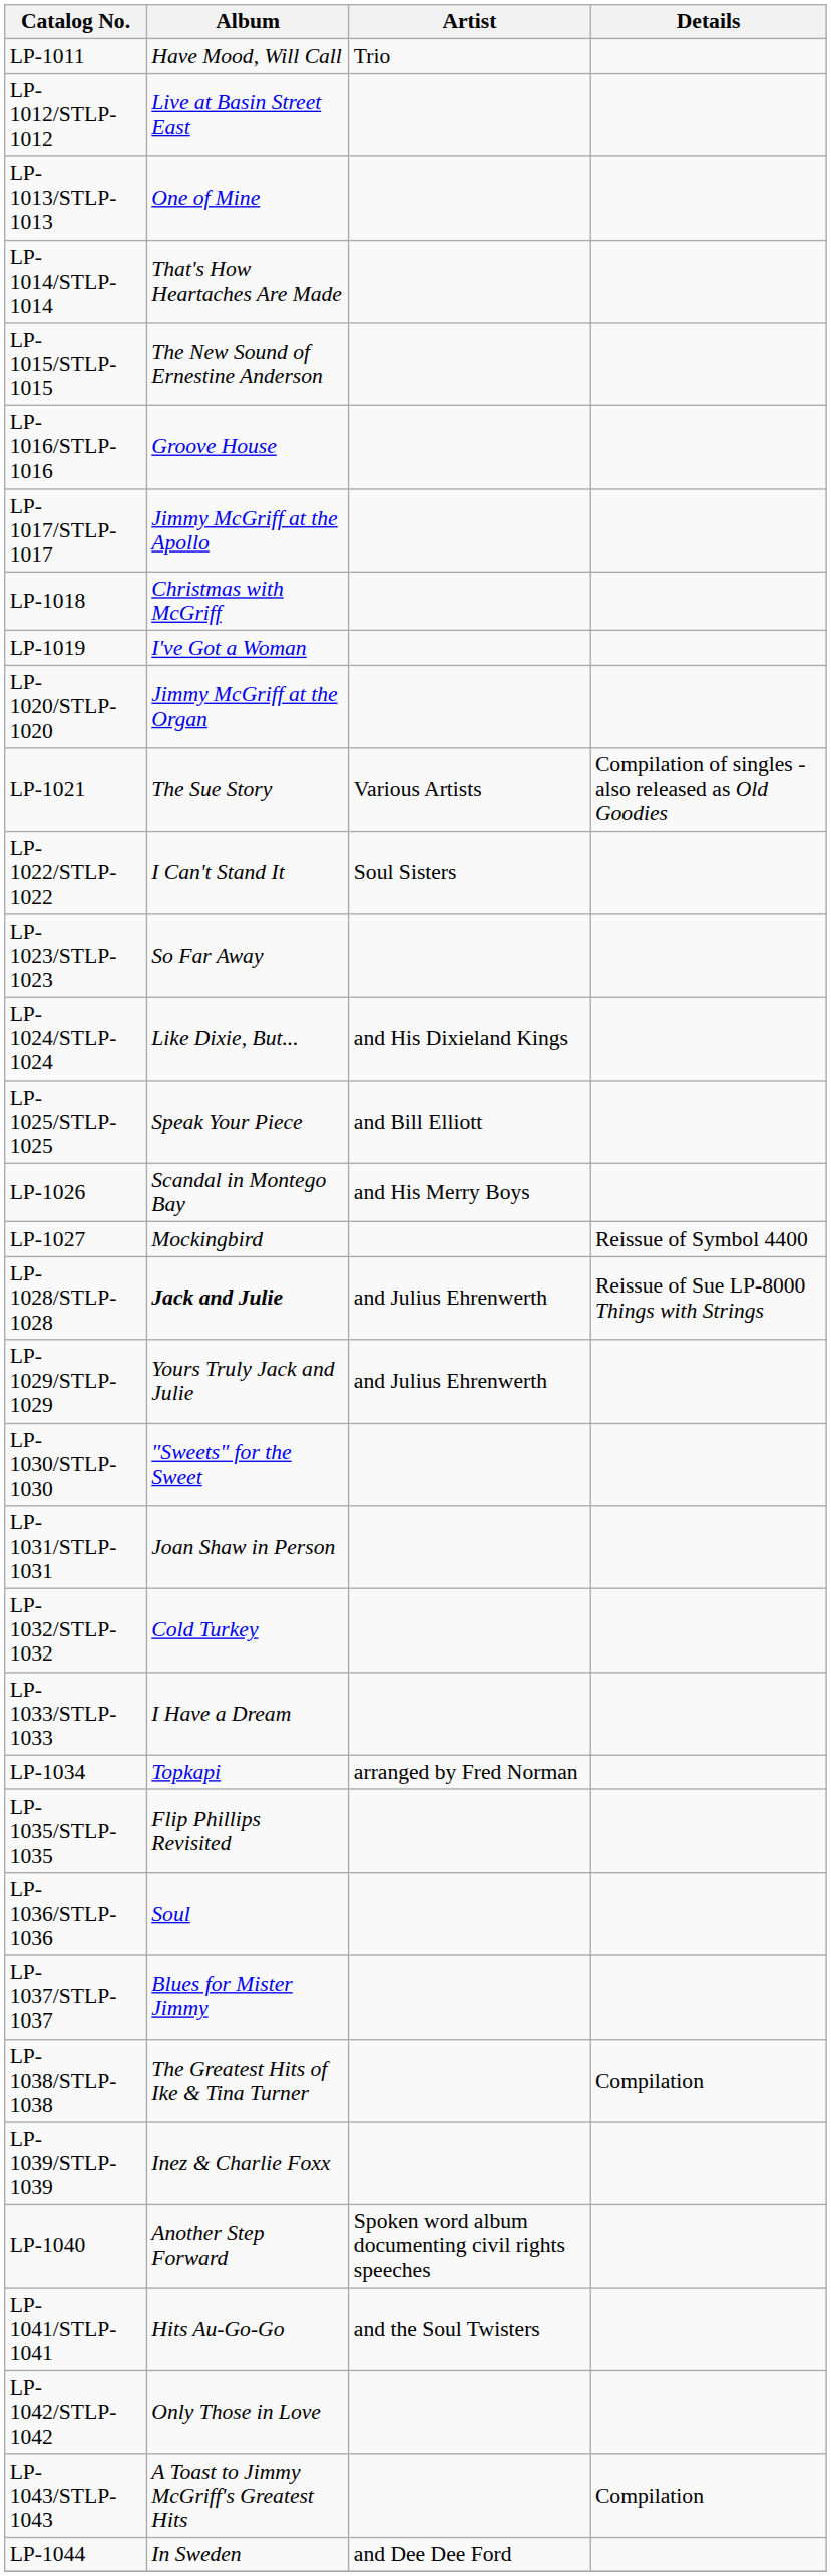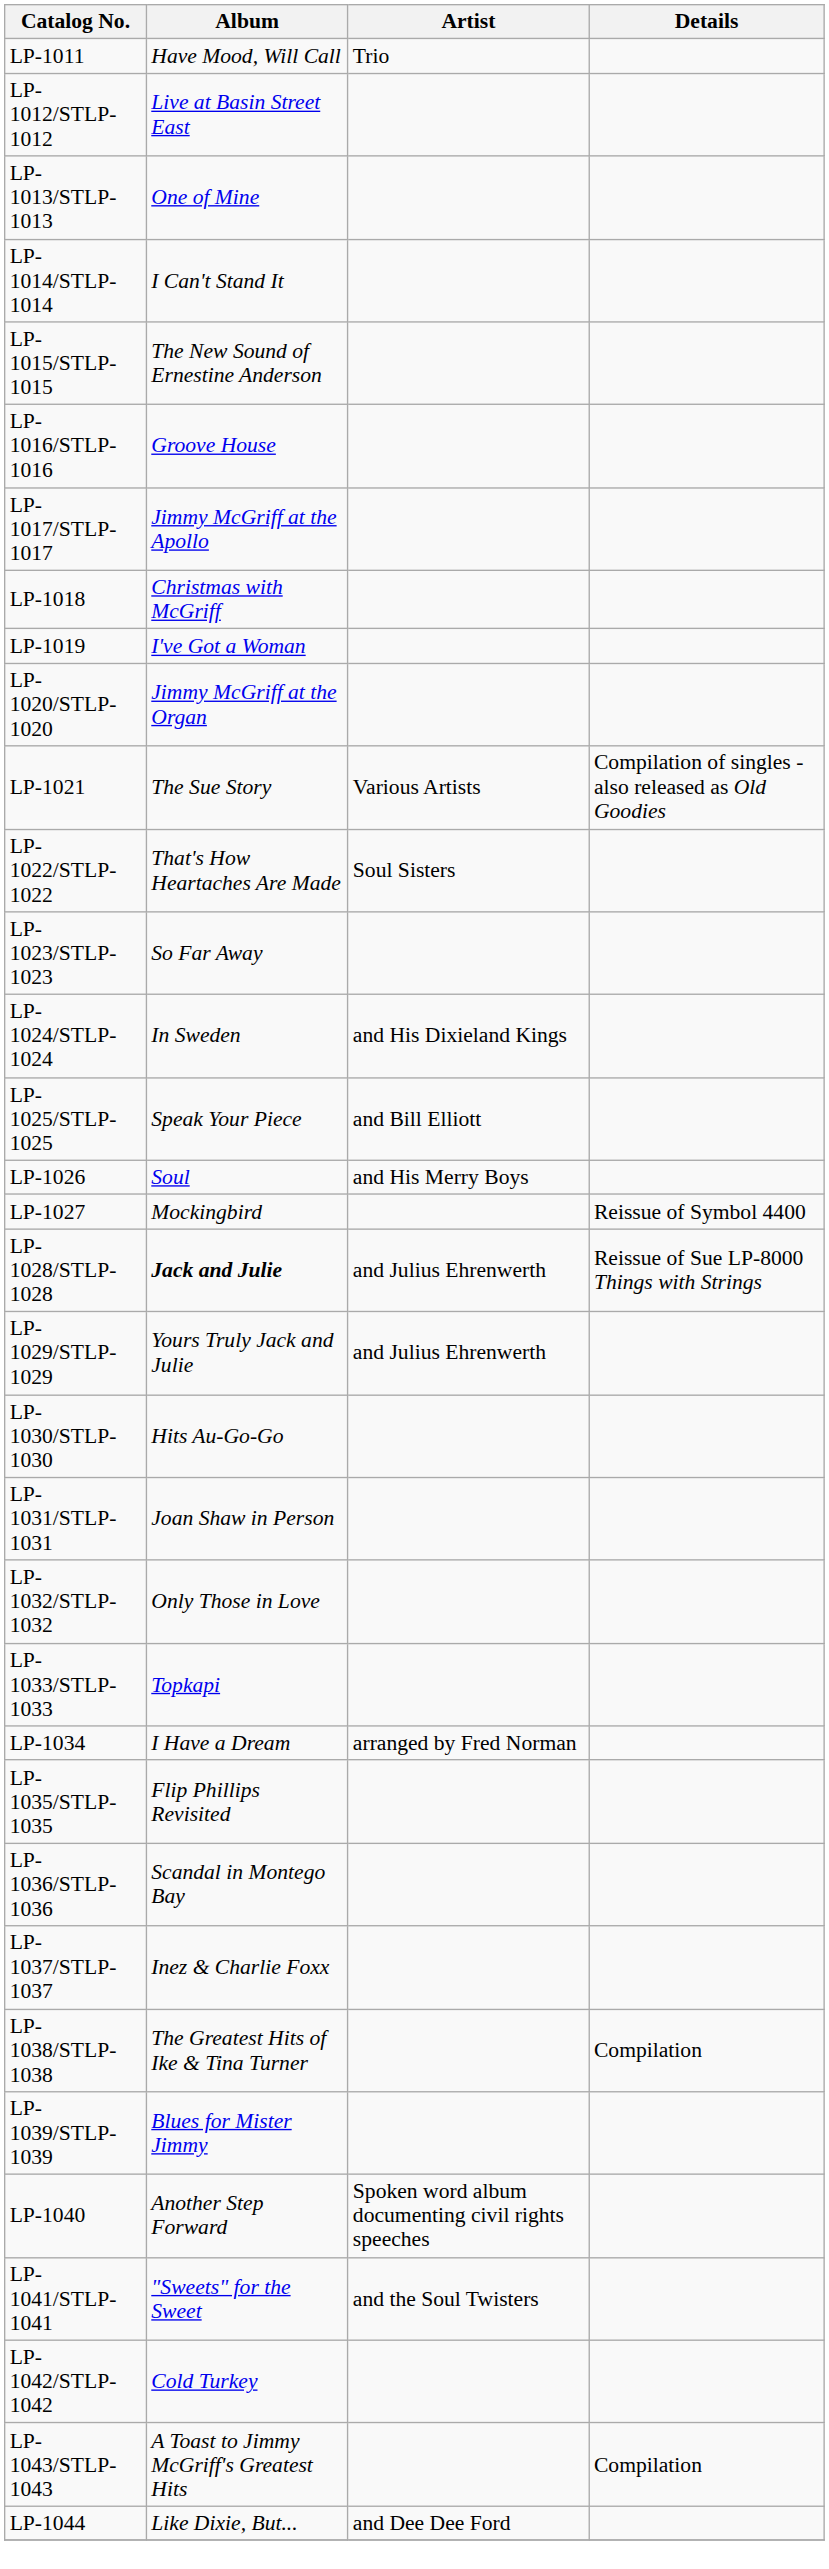 <table class="wikitable sortable">
 <tr>
 <th>Catalog No.</th>
 <th>Album</th>
 <th>Artist</th>
 <th>Details</th>
 </tr>
 <tr>
 <td>LP-1011</td>
 <td><em>Have Mood, Will Call</em></td>
 <td> Trio</td>
 <td></td>
 </tr>
 <tr>
 <td>LP-1012/STLP-1012</td>
 <td><em><a href='#'>Live at Basin Street East</a></em></td>
 <td></td>
 <td></td>
 </tr>
 <tr>
 <td>LP-1013/STLP-1013</td>
 <td><em><a href='#'>One of Mine</a></em></td>
 <td></td>
 <td></td>
 </tr>
 <tr>
 <td>LP-1014/STLP-1014</td>
-<td><em>That's How Heartaches Are Made</em></td>
+<td><em>I Can't Stand It</em></td>
 <td></td>
 <td></td>
 </tr>
 <tr>
 <td>LP-1015/STLP-1015</td>
 <td><em>The New Sound of Ernestine Anderson</em></td>
 <td></td>
 <td></td>
 </tr>
 <tr>
 <td>LP-1016/STLP-1016</td>
 <td><em><a href='#'>Groove House</a></em></td>
 <td></td>
 <td></td>
 </tr>
 <tr>
 <td>LP-1017/STLP-1017</td>
 <td><em><a href='#'>Jimmy McGriff at the Apollo</a></em></td>
 <td></td>
 <td></td>
 </tr>
 <tr>
 <td>LP-1018</td>
 <td><em><a href='#'>Christmas with McGriff</a></em></td>
 <td></td>
 <td></td>
 </tr>
 <tr>
 <td>LP-1019</td>
 <td><em><a href='#'>I've Got a Woman</a></em></td>
 <td></td>
 <td></td>
 </tr>
 <tr>
 <td>LP-1020/STLP-1020</td>
 <td><em><a href='#'>Jimmy McGriff at the Organ</a></em></td>
 <td></td>
 <td></td>
 </tr>
 <tr>
 <td>LP-1021</td>
 <td><em>The Sue Story</em></td>
 <td>Various Artists</td>
 <td>Compilation of singles - also released as <em>Old Goodies</em></td>
 </tr>
 <tr>
 <td>LP-1022/STLP-1022</td>
-<td><em>I Can't Stand It</em></td>
+<td><em>That's How Heartaches Are Made</em></td>
 <td>Soul Sisters</td>
 <td></td>
 </tr>
 <tr>
 <td>LP-1023/STLP-1023</td>
 <td><em>So Far Away</em></td>
 <td></td>
 <td></td>
 </tr>
 <tr>
 <td>LP-1024/STLP-1024</td>
-<td><em>Like Dixie, But...</em></td>
+<td><em>In Sweden</em></td>
 <td> and His Dixieland Kings</td>
 <td></td>
 </tr>
 <tr>
 <td>LP-1025/STLP-1025</td>
 <td><em>Speak Your Piece</em></td>
 <td> and Bill Elliott</td>
 <td></td>
 </tr>
 <tr>
 <td>LP-1026</td>
-<td><em>Scandal in Montego Bay</em></td>
+<td><em><a href='#'>Soul</a></em></td>
 <td> and His Merry Boys</td>
 <td></td>
 </tr>
 <tr>
 <td>LP-1027</td>
 <td><em>Mockingbird</em></td>
 <td></td>
 <td>Reissue of Symbol 4400</td>
 </tr>
 <tr>
 <td>LP-1028/STLP-1028</td>
 <td><strong><em>Jack and Julie</em></strong></td>
 <td> and Julius Ehrenwerth</td>
 <td>Reissue of Sue LP-8000 <em>Things with Strings</em></td>
 </tr>
 <tr>
 <td>LP-1029/STLP-1029</td>
 <td><em>Yours Truly Jack and Julie</em></td>
 <td> and Julius Ehrenwerth</td>
 <td></td>
 </tr>
 <tr>
 <td>LP-1030/STLP-1030</td>
-<td><em><a href='#'>"Sweets" for the Sweet</a></em></td>
+<td><em>Hits Au-Go-Go</em></td>
 <td></td>
 <td></td>
 </tr>
 <tr>
 <td>LP-1031/STLP-1031</td>
 <td><em>Joan Shaw in Person</em></td>
 <td></td>
 <td></td>
 </tr>
 <tr>
 <td>LP-1032/STLP-1032</td>
-<td><em><a href='#'>Cold Turkey</a></em></td>
+<td><em>Only Those in Love</em></td>
 <td></td>
 <td></td>
 </tr>
 <tr>
 <td>LP-1033/STLP-1033</td>
-<td><em>I Have a Dream</em></td>
+<td><em><a href='#'>Topkapi</a></em></td>
 <td></td>
 <td></td>
 </tr>
 <tr>
 <td>LP-1034</td>
-<td><em><a href='#'>Topkapi</a></em></td>
+<td><em>I Have a Dream</em></td>
 <td> arranged by Fred Norman</td>
 <td></td>
 </tr>
 <tr>
 <td>LP-1035/STLP-1035</td>
 <td><em>Flip Phillips Revisited</em></td>
 <td></td>
 <td></td>
 </tr>
 <tr>
 <td>LP-1036/STLP-1036</td>
-<td><em><a href='#'>Soul</a></em></td>
+<td><em>Scandal in Montego Bay</em></td>
 <td></td>
 <td></td>
 </tr>
 <tr>
 <td>LP-1037/STLP-1037</td>
-<td><em><a href='#'>Blues for Mister Jimmy</a></em></td>
+<td><em>Inez & Charlie Foxx</em></td>
 <td></td>
 <td></td>
 </tr>
 <tr>
 <td>LP-1038/STLP-1038</td>
 <td><em>The Greatest Hits of Ike & Tina Turner</em></td>
 <td></td>
 <td>Compilation</td>
 </tr>
 <tr>
 <td>LP-1039/STLP-1039</td>
-<td><em>Inez & Charlie Foxx</em></td>
+<td><em><a href='#'>Blues for Mister Jimmy</a></em></td>
 <td></td>
 <td></td>
 </tr>
 <tr>
 <td>LP-1040</td>
 <td><em>Another Step Forward</em></td>
 <td>Spoken word album documenting civil rights speeches</td>
 </tr>
 <tr>
 <td>LP-1041/STLP-1041</td>
-<td><em>Hits Au-Go-Go</em></td>
+<td><em><a href='#'>"Sweets" for the Sweet</a></em></td>
 <td> and the Soul Twisters</td>
 <td></td>
 </tr>
 <tr>
 <td>LP-1042/STLP-1042</td>
-<td><em>Only Those in Love</em></td>
+<td><em><a href='#'>Cold Turkey</a></em></td>
 <td></td>
 <td></td>
 </tr>
 <tr>
 <td>LP-1043/STLP-1043</td>
 <td><em>A Toast to Jimmy McGriff's Greatest Hits</em></td>
 <td></td>
 <td>Compilation</td>
 </tr>
 <tr>
 <td>LP-1044</td>
-<td><em>In Sweden</em></td>
+<td><em>Like Dixie, But...</em></td>
 <td> and Dee Dee Ford</td>
 <td></td>
 </tr>
 <tr>
 </tr>
 </table>
